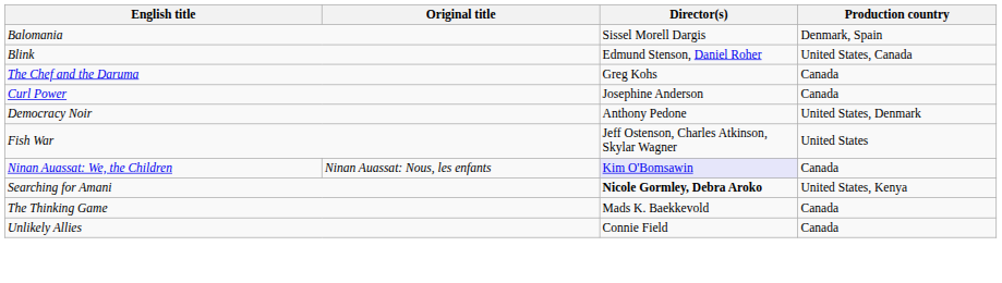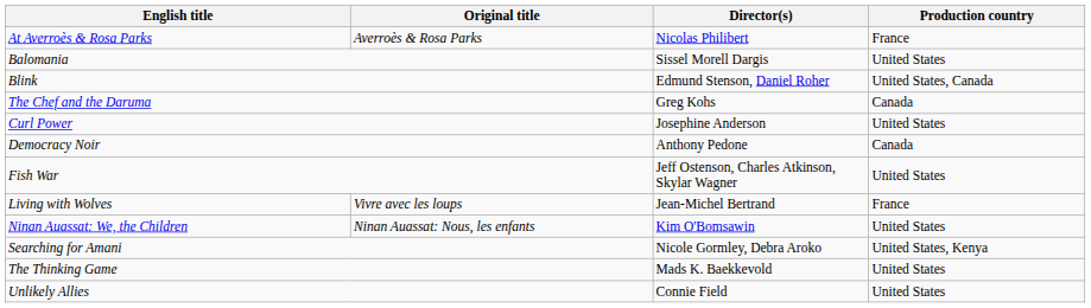 <table class="sortable wikitable" width="100%" cellpadding="5">
 <tr>
 <th scope="col" width="32%">English title</th>
 <th scope="col" width="28%">Original title</th>
 <th scope="col" width="20%">Director(s)</th>
 <th scope="col" width="20%">Production country</th>
 </tr>
 <tr>
+<td><em><a href='#'>At Averroès & Rosa Parks</a></em></td>
+<td><em>Averroès & Rosa Parks</em></td>
+<td><a href='#'>Nicolas Philibert</a></td>
+<td>France</td>
+</tr>
+<tr>
 <td colspan=2><em>Balomania</em></td>
 <td>Sissel Morell Dargis</td>
-<td>Denmark, Spain</td>
+<td>United States</td>
 </tr>
 <tr>
 <td colspan=2><em>Blink</em></td>
 <td>Edmund Stenson, <a href='#'>Daniel Roher</a></td>
 <td>United States, Canada</td>
 </tr>
 <tr>
 <td colspan=2><em><a href='#'>The Chef and the Daruma</a></em></td>
 <td>Greg Kohs</td>
 <td>Canada</td>
 </tr>
 <tr>
 <td colspan=2><em><a href='#'>Curl Power</a></em></td>
 <td>Josephine Anderson</td>
-<td>Canada</td>
+<td>United States</td>
 </tr>
 <tr>
 <td colspan=2><em>Democracy Noir</em></td>
 <td>Anthony Pedone</td>
-<td>United States, Denmark</td>
+<td>Canada</td>
 </tr>
 <tr>
 <td colspan=2><em>Fish War</em></td>
 <td>Jeff Ostenson, Charles Atkinson, Skylar Wagner</td>
 <td>United States</td>
 </tr>
 <tr>
+<td><em>Living with Wolves</em></td>
+<td><em>Vivre avec les loups</em></td>
+<td>Jean-Michel Bertrand</td>
+<td>France</td>
+</tr>
+<tr>
 <td><em><a href='#'>Ninan Auassat: We, the Children</a></em></td>
 <td><em>Ninan Auassat: Nous, les enfants</em></td>
-<td style="background: lavender;"><a href='#'>Kim O'Bomsawin</a></td>
-<td>Canada</td>
+<td><a href='#'>Kim O'Bomsawin</a></td>
+<td>United States</td>
 </tr>
 <tr>
 <td colspan=2><em>Searching for Amani</em></td>
-<td><strong>Nicole Gormley, Debra Aroko</strong></td>
+<td>Nicole Gormley, Debra Aroko</td>
 <td>United States, Kenya</td>
 </tr>
 <tr>
 <td colspan=2><em>The Thinking Game</em></td>
 <td>Mads K. Baekkevold</td>
-<td>Canada</td>
+<td>United States</td>
 </tr>
 <tr>
 <td colspan=2><em>Unlikely Allies</em></td>
 <td>Connie Field</td>
-<td>Canada</td>
+<td>United States</td>
 </tr>
 </table>
